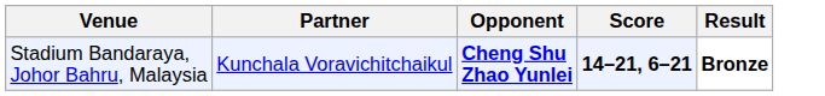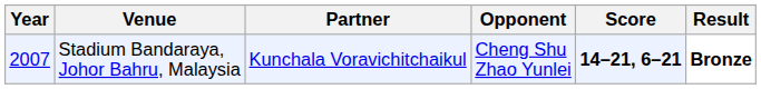 <table class="sortable wikitable" style="font-size: 90%;">
 <tr>
+<th>Year</th>
 <th>Venue</th>
 <th>Partner</th>
 <th>Opponent</th>
 <th>Score</th>
 <th>Result</th>
 </tr>
 <tr style="background:#ECF2FF">
+<td align="center"><a href='#'>2007</a></td>
 <td align="left">Stadium Bandaraya,<br><a href='#'>Johor Bahru</a>, Malaysia</td>
 <td align="left"> <a href='#'>Kunchala Voravichitchaikul</a></td>
-<td align="left"><strong> <a href='#'>Cheng Shu</a><br> <a href='#'>Zhao Yunlei</a></strong></td>
+<td align="left"> <a href='#'>Cheng Shu</a><br> <a href='#'>Zhao Yunlei</a></td>
 <td align="left"><strong>14–21, 6–21</strong></td>
 <td style="text-align:left; background:white"> <strong>Bronze</strong></td>
 </tr>
 </table>
